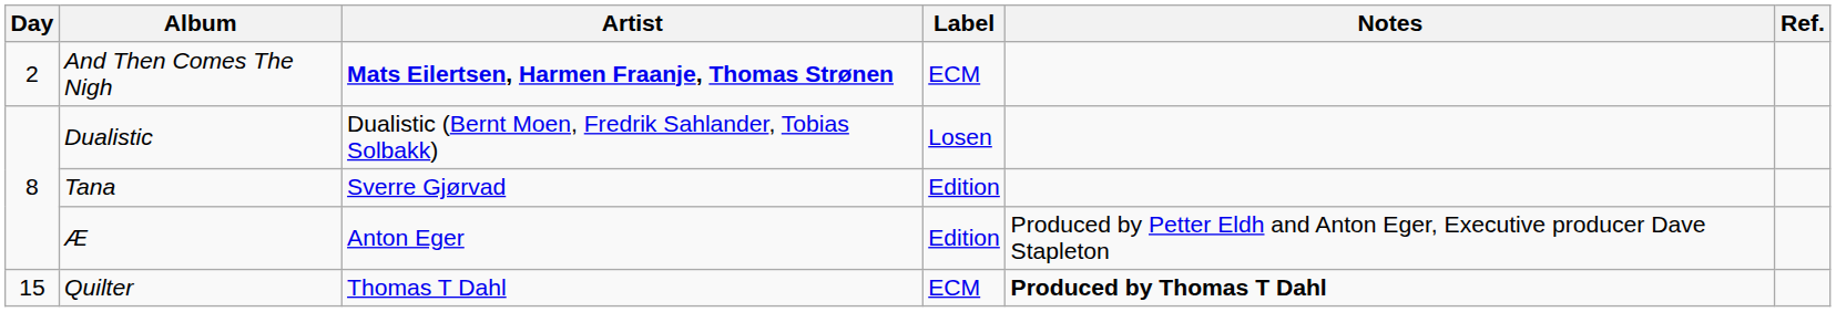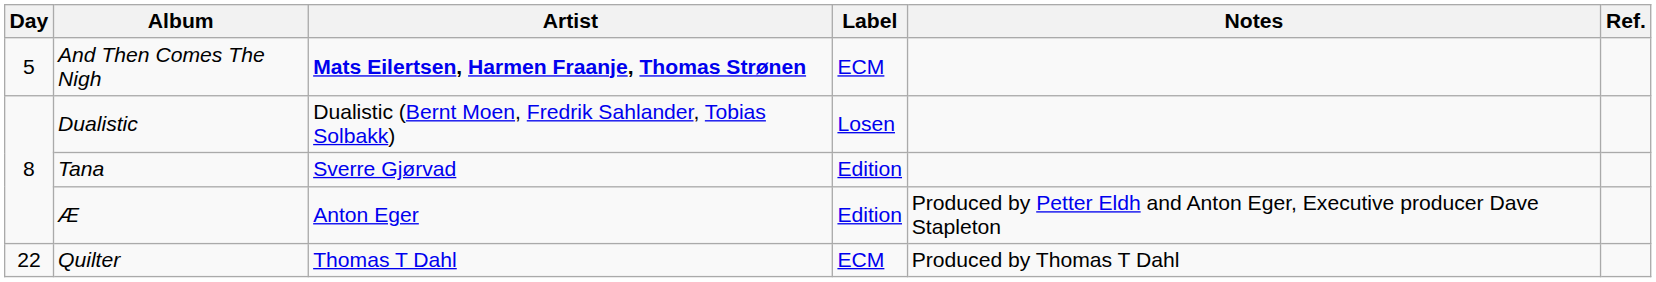 <table class="wikitable">
 <tr>
 <th>Day</th>
 <th>Album</th>
 <th>Artist</th>
 <th>Label</th>
 <th>Notes</th>
 <th>Ref.</th>
 </tr>
 <tr>
-<td rowspan="1" style="text-align:center;">2</td>
+<td rowspan="1" style="text-align:center;">5</td>
 <td><em>And Then Comes The Nigh</em></td>
 <td><strong><a href='#'>Mats Eilertsen</a>, <a href='#'>Harmen Fraanje</a>, <a href='#'>Thomas Strønen</a></strong></td>
 <td><a href='#'>ECM</a></td>
 <td></td>
 <td style="text-align:center;"></td>
 </tr>
 <tr>
 <td rowspan="3" style="text-align:center;">8</td>
 <td><em>Dualistic</em></td>
 <td>Dualistic (<a href='#'>Bernt Moen</a>, <a href='#'>Fredrik Sahlander</a>, <a href='#'>Tobias Solbakk</a>)</td>
 <td><a href='#'>Losen</a></td>
 <td></td>
 <td style="text-align:center;"></td>
 </tr>
 <tr>
 <td><em>Tana</em></td>
 <td><a href='#'>Sverre Gjørvad</a></td>
 <td><a href='#'>Edition</a></td>
 <td></td>
 <td style="text-align:center;"></td>
 </tr>
 <tr>
 <td><em>Æ</em></td>
 <td><a href='#'>Anton Eger</a></td>
 <td><a href='#'>Edition</a></td>
 <td>Produced by <a href='#'>Petter Eldh</a> and Anton Eger, Executive producer Dave Stapleton</td>
 <td style="text-align:center;"></td>
 </tr>
 <tr>
-<td rowspan="1" style="text-align:center;">15</td>
+<td rowspan="1" style="text-align:center;">22</td>
 <td><em>Quilter</em></td>
 <td><a href='#'>Thomas T Dahl</a></td>
 <td><a href='#'>ECM</a></td>
-<td><strong>Produced by Thomas T Dahl</strong></td>
+<td>Produced by Thomas T Dahl</td>
 <td style="text-align:center;"></td>
 </tr>
 </table>
